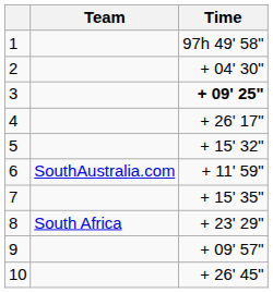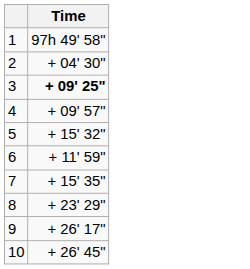 <table class=wikitable>
 <tr>
 <th></th>
-<th>Team</th>
 <th>Time</th>
 </tr>
 <tr>
 <td>1</td>
-<td></td>
 <td align=right>97h 49' 58"</td>
 </tr>
 <tr>
 <td>2</td>
-<td></td>
 <td align=right>+ 04' 30"</td>
 </tr>
 <tr>
 <td>3</td>
-<td></td>
 <td align=right><strong>+ 09' 25"</strong></td>
 </tr>
 <tr>
 <td>4</td>
-<td></td>
-<td align=right>+ 26' 17"</td>
+<td align=right>+ 09' 57"</td>
 </tr>
 <tr>
 <td>5</td>
-<td></td>
 <td align=right>+ 15' 32"</td>
 </tr>
 <tr>
 <td>6</td>
-<td><a href='#'>SouthAustralia.com</a></td>
 <td align=right>+ 11' 59"</td>
 </tr>
 <tr>
 <td>7</td>
-<td></td>
 <td align=right>+ 15' 35"</td>
 </tr>
 <tr>
 <td>8</td>
-<td><a href='#'>South Africa</a></td>
 <td align=right>+ 23' 29"</td>
 </tr>
 <tr>
 <td>9</td>
-<td></td>
-<td align=right>+ 09' 57"</td>
+<td align=right>+ 26' 17"</td>
 </tr>
 <tr>
 <td>10</td>
-<td></td>
 <td align=right>+ 26' 45"</td>
 </tr>
 </table>
